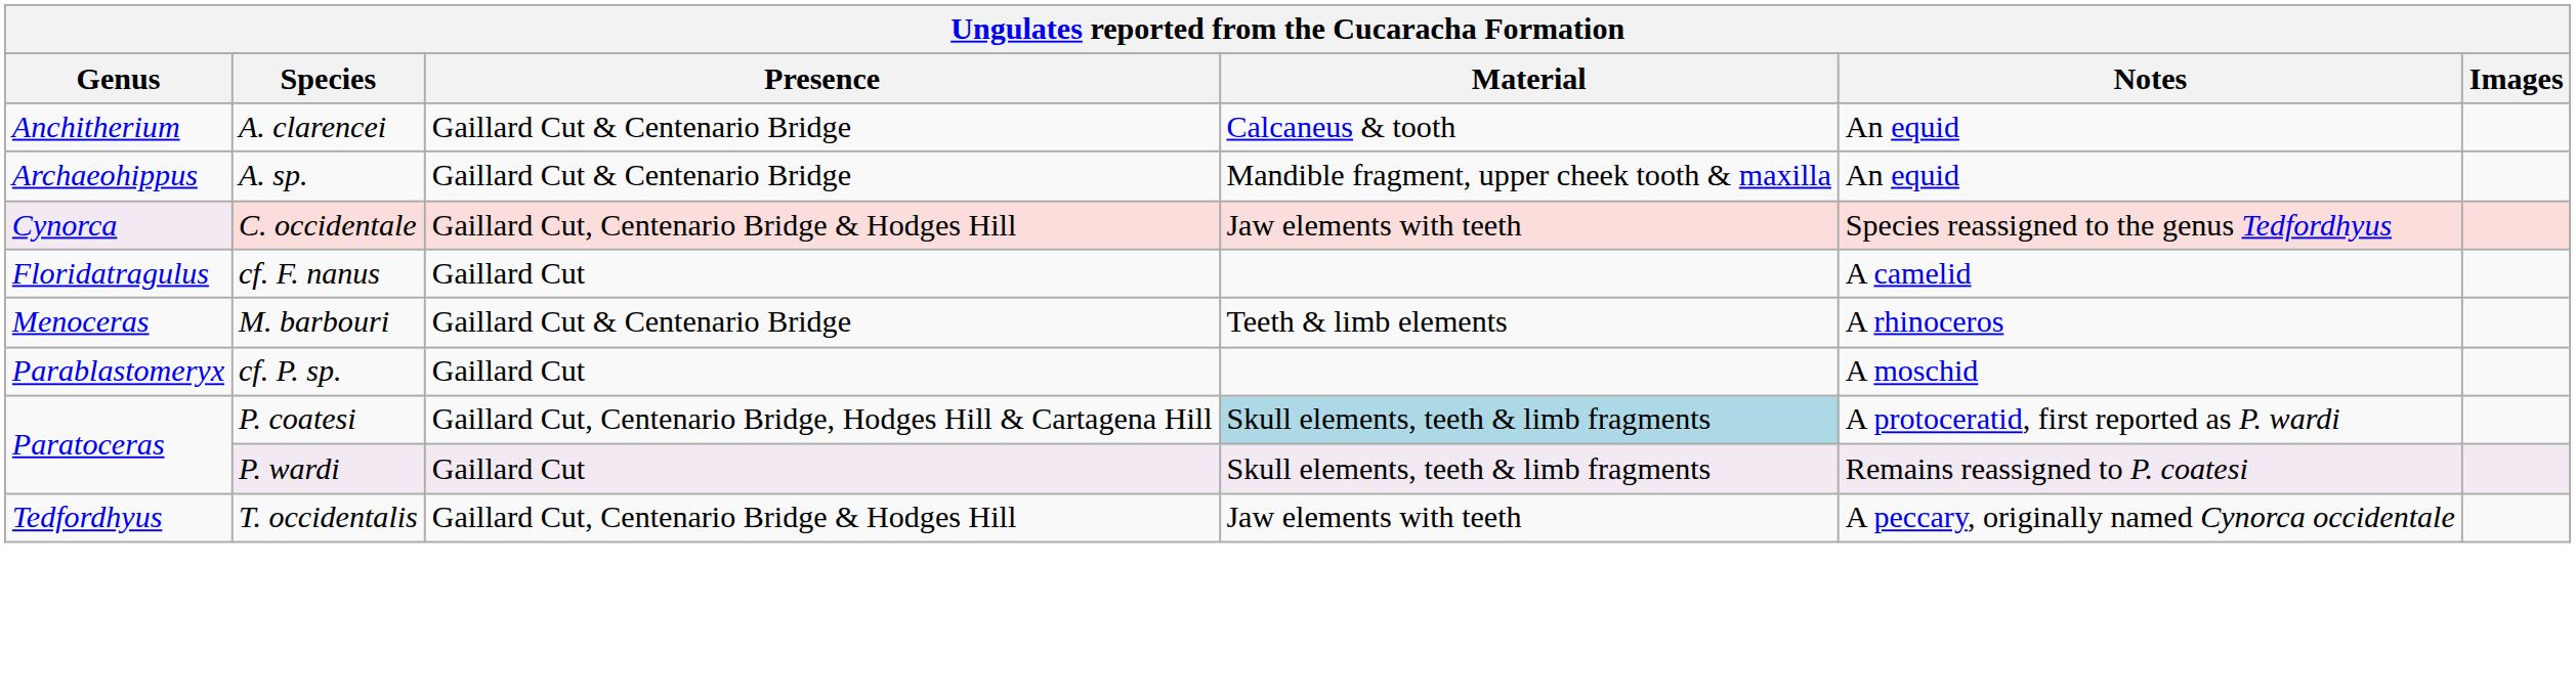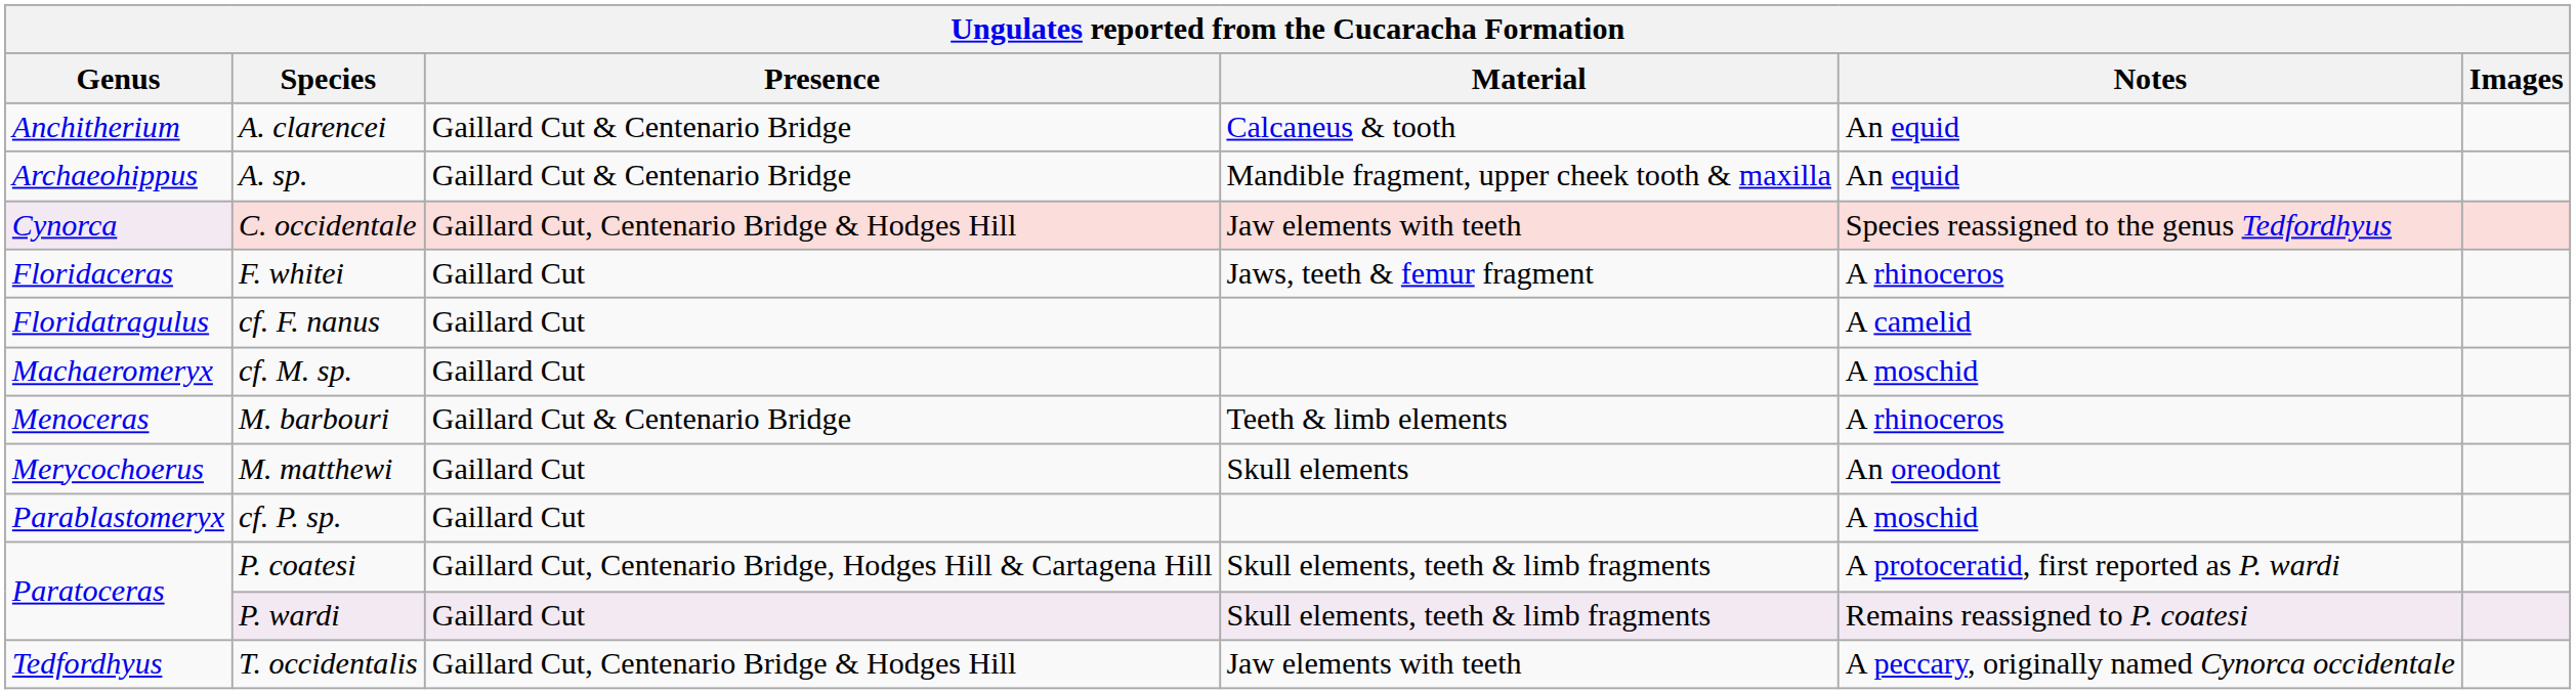 <table class="wikitable" align="center">
 <tr>
 <th colspan="6" align="center"><strong><a href='#'>Ungulates</a> reported from the Cucaracha Formation</strong></th>
 </tr>
 <tr>
 <th>Genus</th>
 <th>Species</th>
 <th>Presence</th>
 <th><strong>Material</strong></th>
 <th>Notes</th>
 <th>Images</th>
 </tr>
 <tr>
 <td><em><a href='#'>Anchitherium</a></em></td>
 <td><em>A. clarencei</em></td>
 <td>Gaillard Cut & Centenario Bridge</td>
 <td><a href='#'>Calcaneus</a> & tooth</td>
 <td>An <a href='#'>equid</a></td>
 <td></td>
 </tr>
 <tr>
 <td><em><a href='#'>Archaeohippus</a></em></td>
 <td><em>A. sp.</em></td>
 <td>Gaillard Cut & Centenario Bridge</td>
 <td>Mandible fragment, upper cheek tooth & <a href='#'>maxilla</a></td>
 <td>An <a href='#'>equid</a></td>
 <td></td>
 </tr>
 <tr>
 <td style="background:#f3e9f3;"><em><a href='#'>Cynorca</a></em></td>
 <td style="background:#fbdddb;"><em>C. occidentale</em></td>
 <td style="background:#fbdddb;">Gaillard Cut, Centenario Bridge & Hodges Hill</td>
 <td style="background:#fbdddb;">Jaw elements with teeth</td>
 <td style="background:#fbdddb;">Species reassigned to the genus <em><a href='#'>Tedfordhyus</a></em></td>
 <td style="background:#fbdddb;"></td>
 </tr>
 <tr>
+<td><em><a href='#'>Floridaceras</a></em></td>
+<td><em>F. whitei</em></td>
+<td>Gaillard Cut</td>
+<td>Jaws, teeth & <a href='#'>femur</a> fragment</td>
+<td>A <a href='#'>rhinoceros</a></td>
+<td></td>
+</tr>
+<tr>
 <td><em><a href='#'>Floridatragulus</a></em></td>
 <td><em>cf. F. nanus</em></td>
 <td>Gaillard Cut</td>
 <td></td>
 <td>A <a href='#'>camelid</a></td>
 <td></td>
 </tr>
 <tr>
+<td><em><a href='#'>Machaeromeryx</a></em></td>
+<td><em>cf. M. sp.</em></td>
+<td>Gaillard Cut</td>
+<td></td>
+<td>A <a href='#'>moschid</a></td>
+<td></td>
+</tr>
+<tr>
 <td><em><a href='#'>Menoceras</a></em></td>
 <td><em>M. barbouri</em></td>
 <td>Gaillard Cut & Centenario Bridge</td>
 <td>Teeth & limb elements</td>
 <td>A <a href='#'>rhinoceros</a></td>
+<td></td>
+</tr>
+<tr>
+<td><em><a href='#'>Merycochoerus</a></em></td>
+<td><em>M. matthewi</em></td>
+<td>Gaillard Cut</td>
+<td>Skull elements</td>
+<td>An <a href='#'>oreodont</a></td>
 <td></td>
 </tr>
 <tr>
 <td><em><a href='#'>Parablastomeryx</a></em></td>
 <td><em>cf. P. sp.</em></td>
 <td>Gaillard Cut</td>
 <td></td>
 <td>A <a href='#'>moschid</a></td>
 <td></td>
 </tr>
 <tr>
 <td rowspan="2"><em><a href='#'>Paratoceras</a></em></td>
 <td><em>P. coatesi</em></td>
 <td>Gaillard Cut, Centenario Bridge, Hodges Hill & Cartagena Hill</td>
-<td style="background: lightblue;">Skull elements, teeth & limb fragments</td>
+<td>Skull elements, teeth & limb fragments</td>
 <td>A <a href='#'>protoceratid</a>, first reported as <em>P. wardi</em></td>
 <td></td>
 </tr>
 <tr>
 <td style="background:#f3e9f3;"><em>P. wardi</em></td>
 <td style="background:#f3e9f3;">Gaillard Cut</td>
 <td style="background:#f3e9f3;">Skull elements, teeth & limb fragments</td>
 <td style="background:#f3e9f3;">Remains reassigned to <em>P. coatesi</em></td>
 <td style="background:#f3e9f3;"></td>
 </tr>
 <tr>
 <td><em><a href='#'>Tedfordhyus</a></em></td>
 <td><em>T. occidentalis</em></td>
 <td>Gaillard Cut, Centenario Bridge & Hodges Hill</td>
 <td>Jaw elements with teeth</td>
 <td>A <a href='#'>peccary</a>, originally named <em>Cynorca occidentale</em></td>
 <td></td>
 </tr>
 </table>
